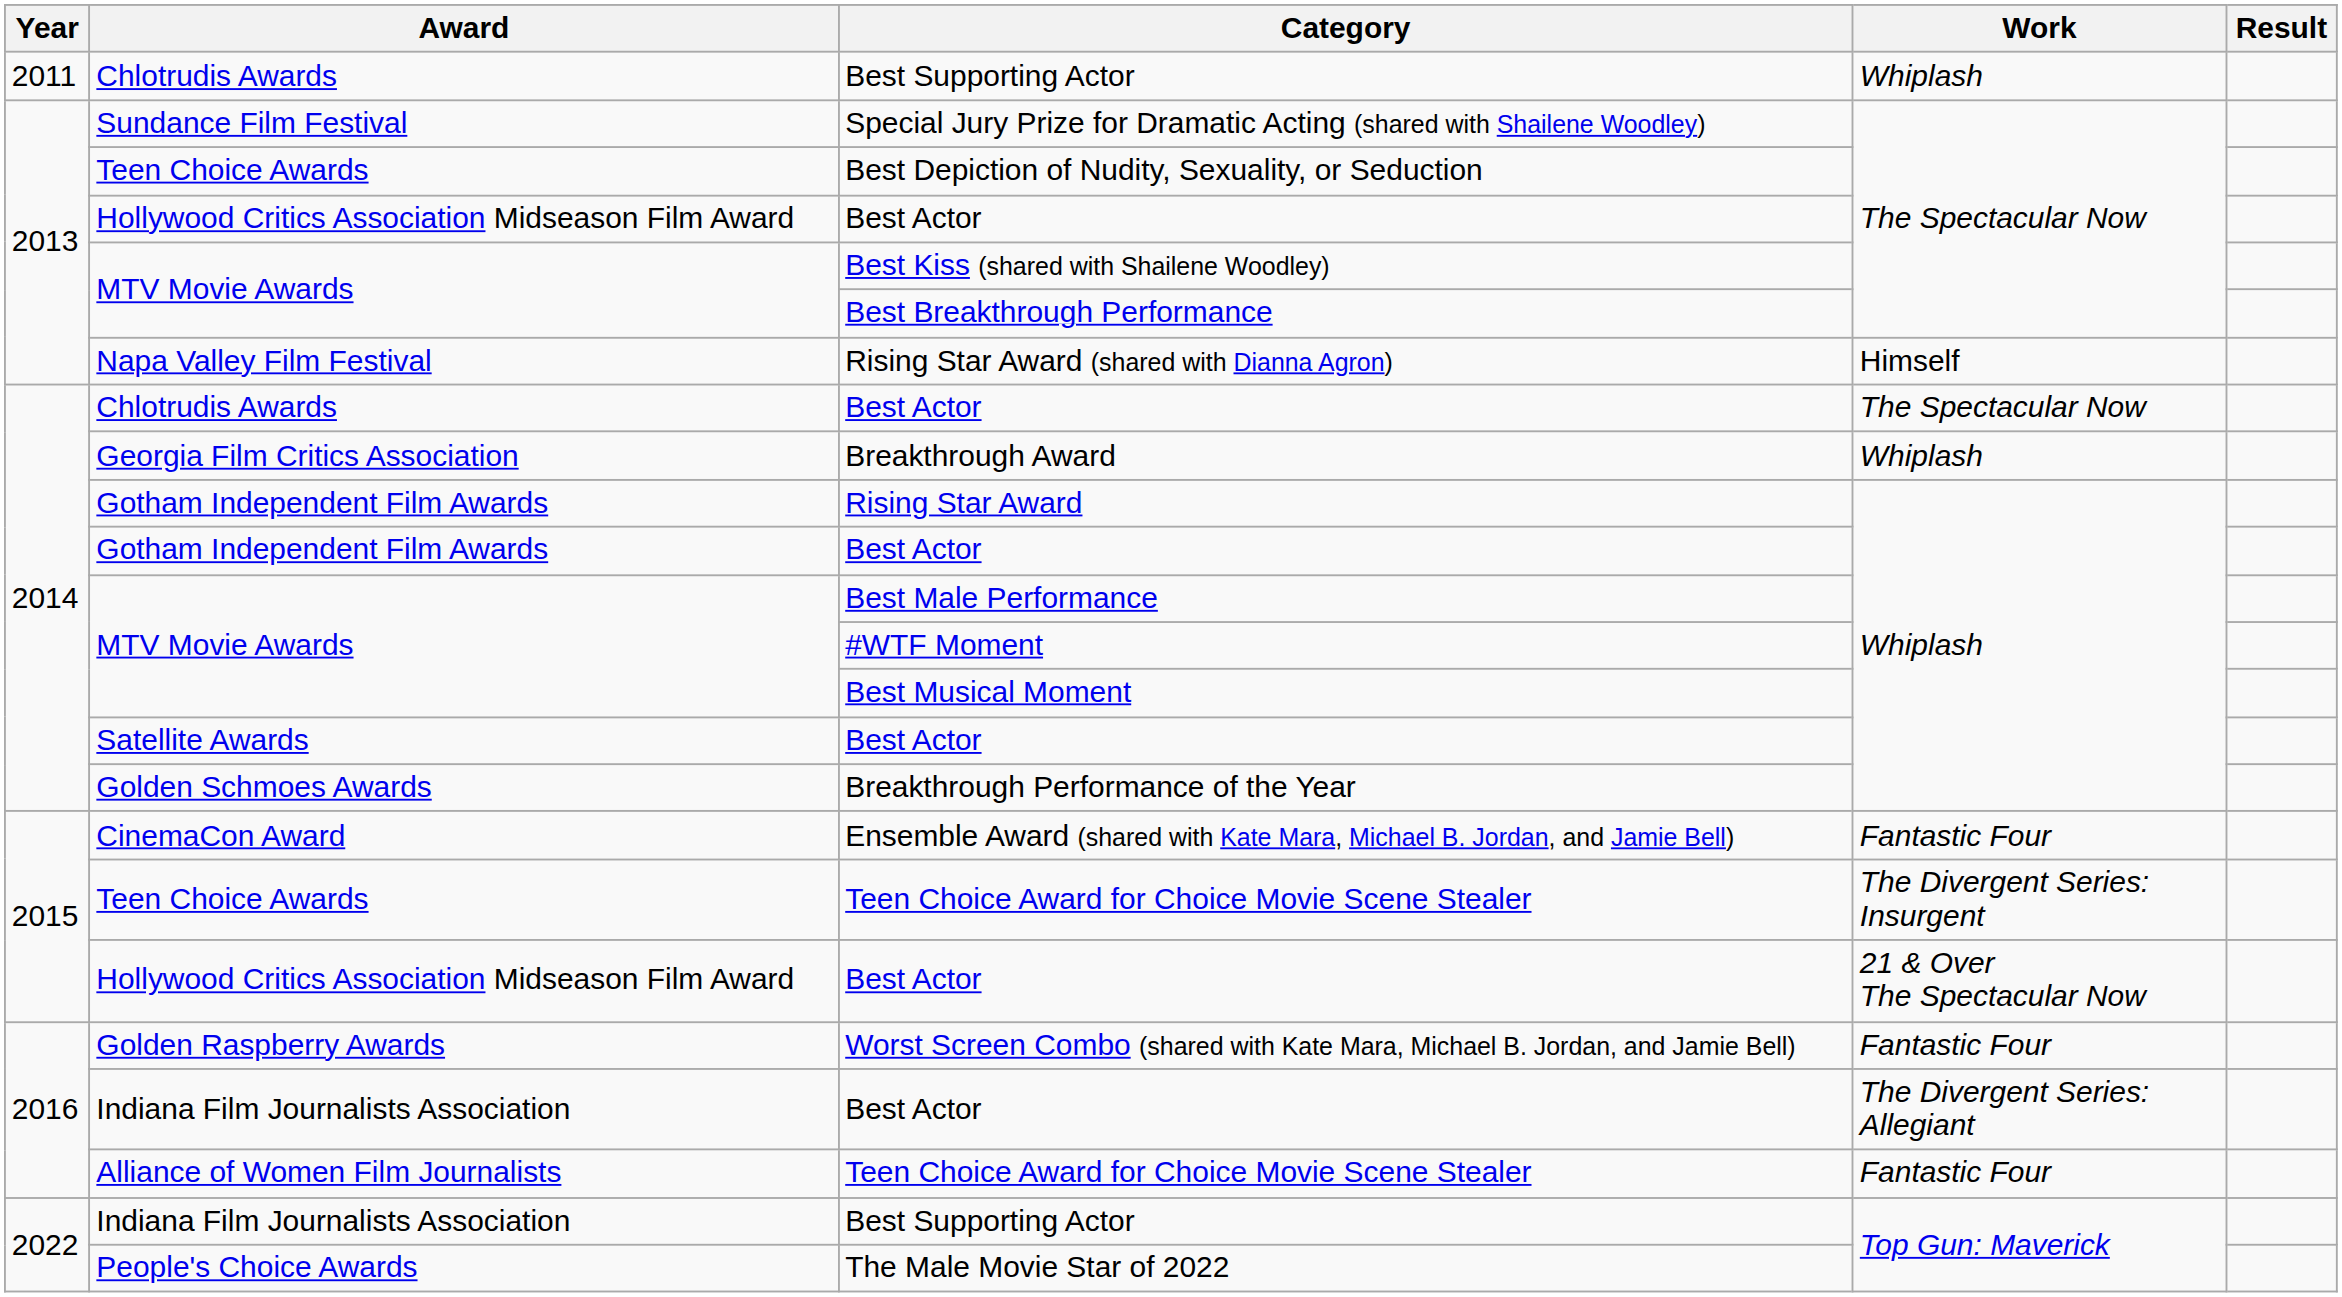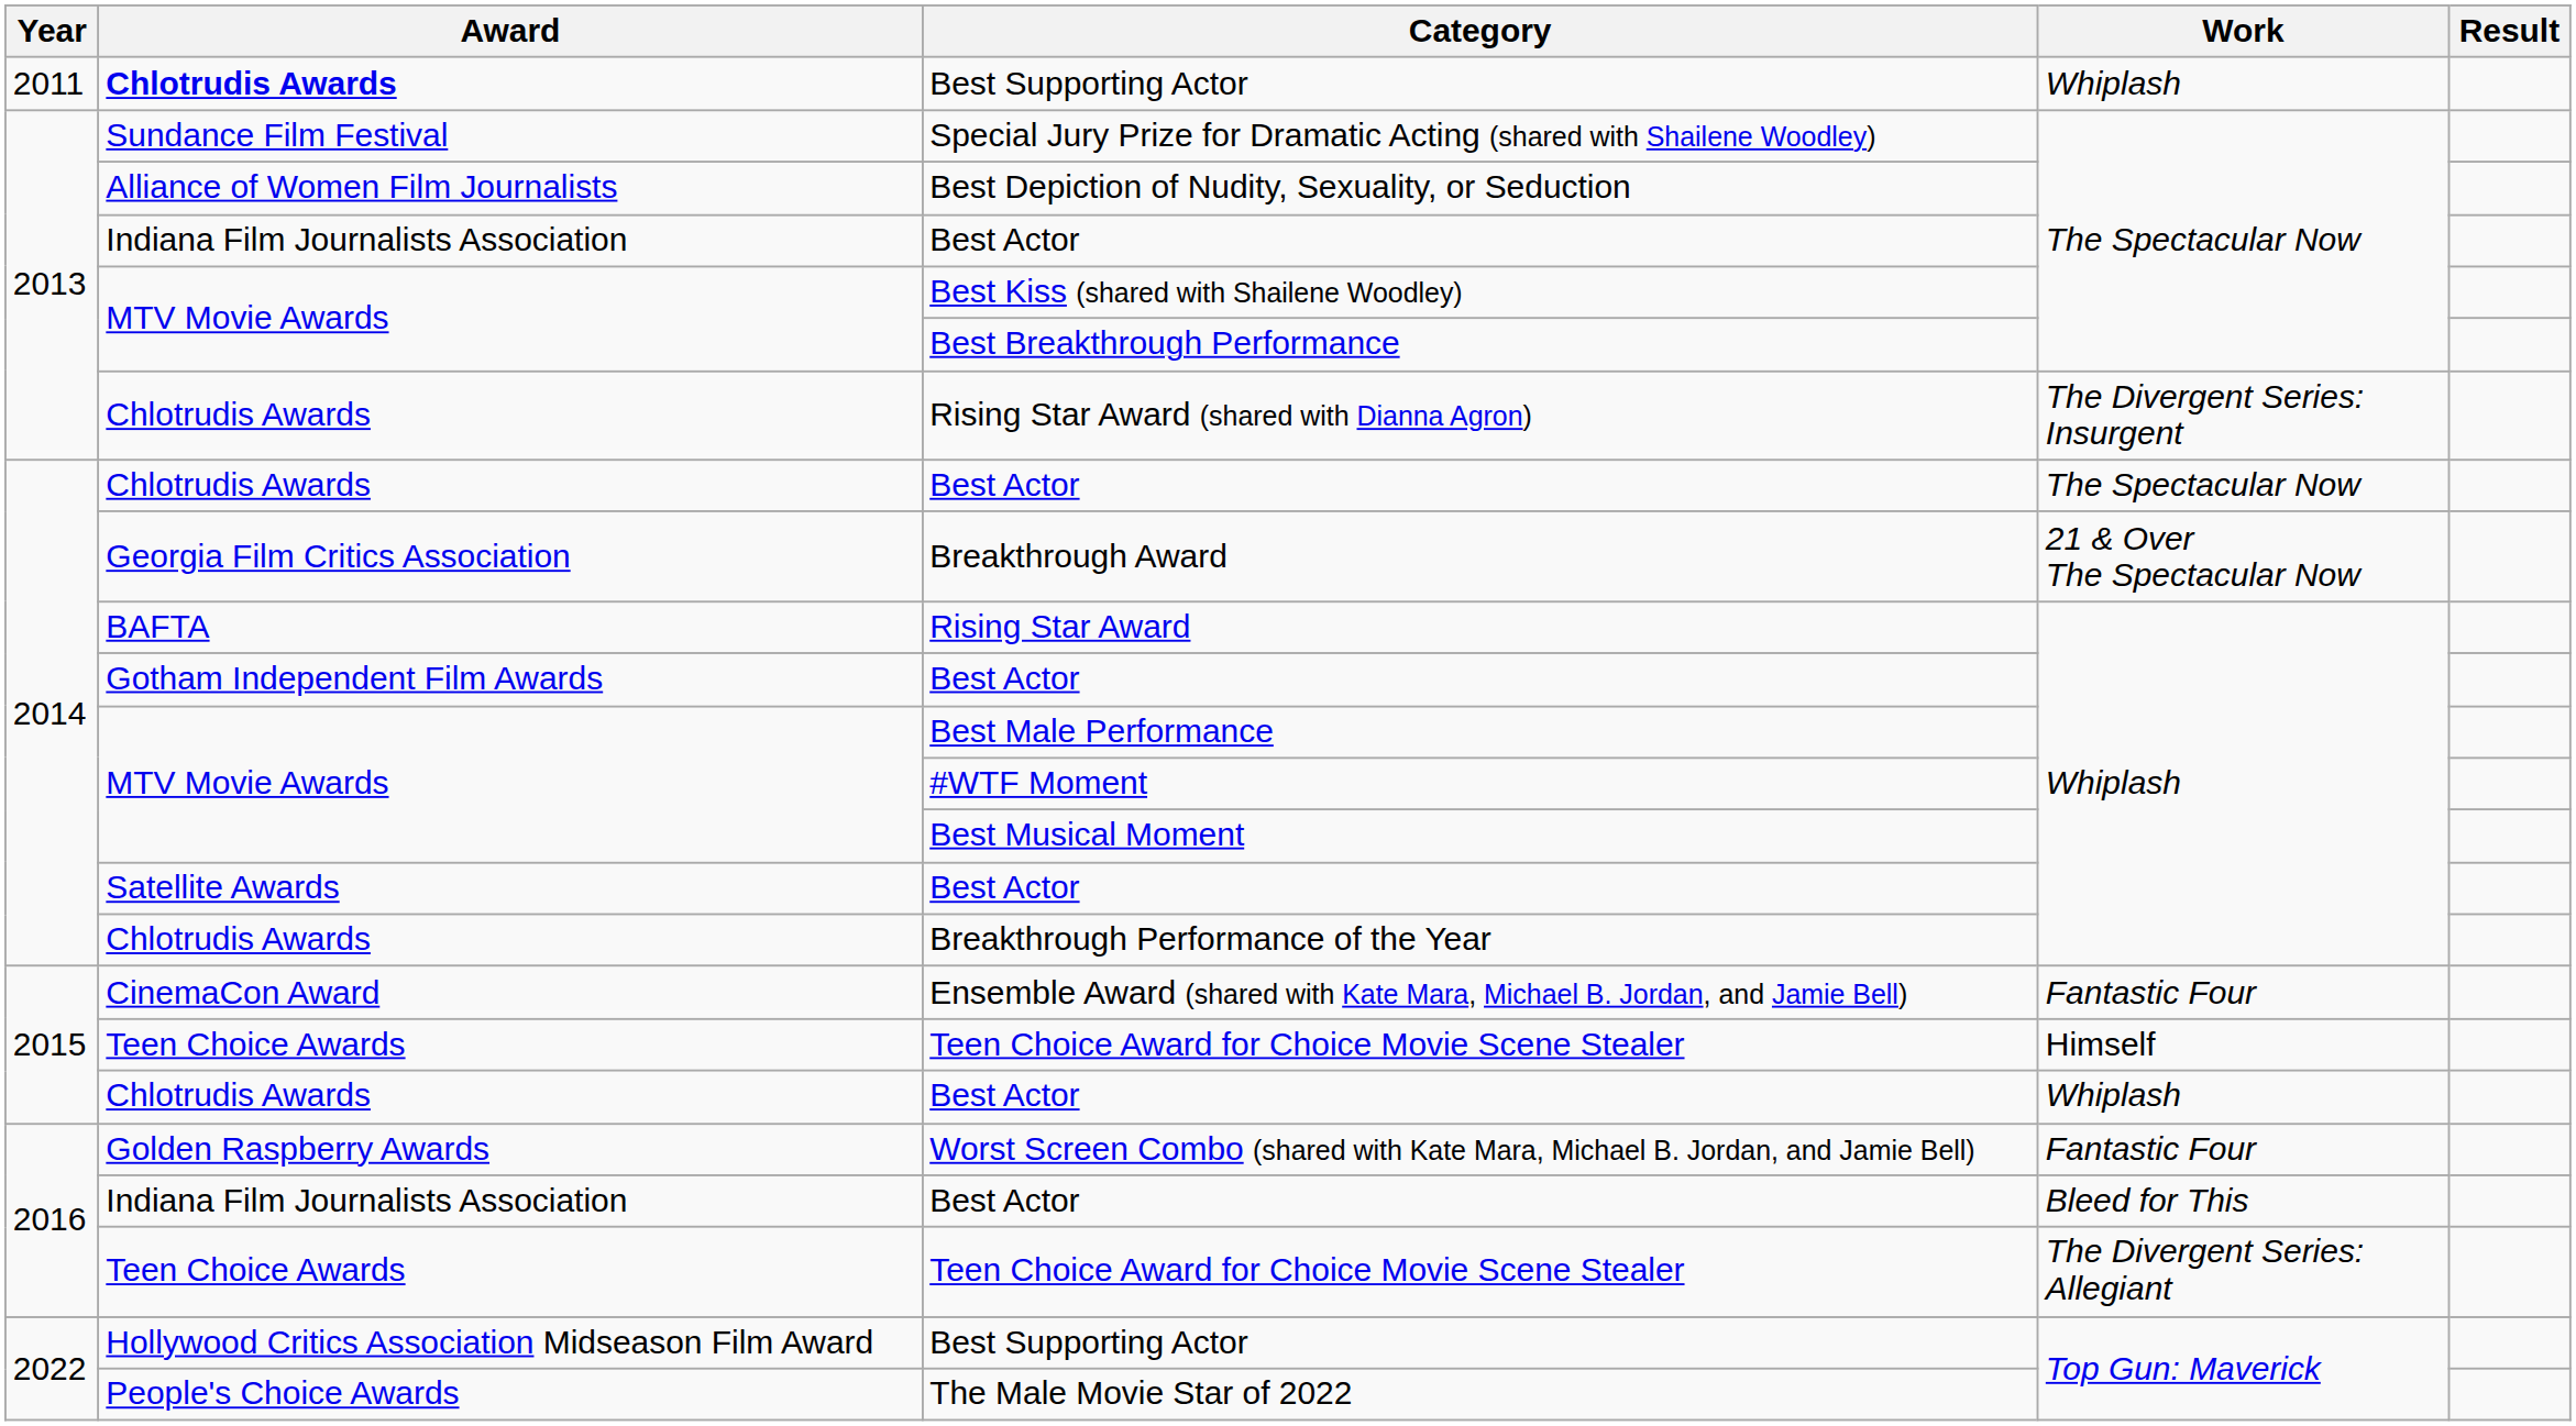 <table class="wikitable">
 <tr>
 <th>Year</th>
 <th>Award</th>
 <th>Category</th>
 <th width="16%">Work</th>
 <th>Result</th>
 </tr>
 <tr>
 <td>2011</td>
-<td><a href='#'>Chlotrudis Awards</a></td>
+<td><strong><a href='#'>Chlotrudis Awards</a></strong></td>
 <td>Best Supporting Actor</td>
 <td><em>Whiplash</em></td>
 <td></td>
 </tr>
 <tr>
 <td rowspan="6">2013</td>
 <td><a href='#'>Sundance Film Festival</a></td>
 <td>Special Jury Prize for Dramatic Acting <small>(shared with <a href='#'>Shailene Woodley</a>)</small></td>
 <td rowspan="5"><em>The Spectacular Now</em></td>
 <td></td>
 </tr>
 <tr>
-<td><a href='#'>Teen Choice Awards</a></td>
+<td><a href='#'>Alliance of Women Film Journalists</a></td>
 <td>Best Depiction of Nudity, Sexuality, or Seduction</td>
 <td></td>
 </tr>
 <tr>
-<td><a href='#'>Hollywood Critics Association</a> Midseason Film Award</td>
+<td>Indiana Film Journalists Association</td>
 <td>Best Actor</td>
 <td></td>
 </tr>
 <tr>
 <td rowspan="2"><a href='#'>MTV Movie Awards</a></td>
 <td><a href='#'>Best Kiss</a> <small>(shared with Shailene Woodley)</small></td>
 <td></td>
 </tr>
 <tr>
 <td><a href='#'>Best Breakthrough Performance</a></td>
 <td></td>
 </tr>
 <tr>
-<td><a href='#'>Napa Valley Film Festival</a></td>
+<td><a href='#'>Chlotrudis Awards</a></td>
 <td>Rising Star Award <small>(shared with <a href='#'>Dianna Agron</a>)</small></td>
-<td>Himself</td>
+<td><em>The Divergent Series: Insurgent</em></td>
 <td></td>
 </tr>
 <tr>
 <td rowspan="9">2014</td>
 <td><a href='#'>Chlotrudis Awards</a></td>
 <td><a href='#'>Best Actor</a></td>
 <td><em>The Spectacular Now</em></td>
 <td></td>
 </tr>
 <tr>
 <td><a href='#'>Georgia Film Critics Association</a></td>
 <td>Breakthrough Award</td>
-<td><em>Whiplash</em></td>
+<td><em>21 & Over</em><br><em>The Spectacular Now</em></td>
 <td></td>
 </tr>
 <tr>
-<td><a href='#'>Gotham Independent Film Awards</a></td>
+<td><a href='#'>BAFTA</a></td>
 <td><a href='#'>Rising Star Award</a></td>
 <td rowspan="7"><em>Whiplash</em></td>
 <td></td>
 </tr>
 <tr>
 <td><a href='#'>Gotham Independent Film Awards</a></td>
 <td><a href='#'>Best Actor</a></td>
 <td></td>
 </tr>
 <tr>
 <td rowspan="3"><a href='#'>MTV Movie Awards</a></td>
 <td><a href='#'>Best Male Performance</a></td>
 <td></td>
 </tr>
 <tr>
 <td><a href='#'>#WTF Moment</a></td>
 <td></td>
 </tr>
 <tr>
 <td><a href='#'>Best Musical Moment</a></td>
 <td></td>
 </tr>
 <tr>
 <td><a href='#'>Satellite Awards</a></td>
 <td><a href='#'>Best Actor</a></td>
 <td></td>
 </tr>
 <tr>
-<td><a href='#'>Golden Schmoes Awards</a></td>
+<td><a href='#'>Chlotrudis Awards</a></td>
 <td>Breakthrough Performance of the Year</td>
 <td></td>
 </tr>
 <tr>
 <td rowspan="3">2015</td>
 <td><a href='#'>CinemaCon Award</a></td>
 <td>Ensemble Award <small>(shared with <a href='#'>Kate Mara</a>, <a href='#'>Michael B. Jordan</a>, and <a href='#'>Jamie Bell</a>)</small></td>
 <td><em>Fantastic Four</em></td>
 <td></td>
 </tr>
 <tr>
 <td><a href='#'>Teen Choice Awards</a></td>
 <td><a href='#'>Teen Choice Award for Choice Movie Scene Stealer</a></td>
-<td><em>The Divergent Series: Insurgent</em></td>
+<td>Himself</td>
 <td></td>
 </tr>
 <tr>
-<td><a href='#'>Hollywood Critics Association</a> Midseason Film Award</td>
+<td><a href='#'>Chlotrudis Awards</a></td>
 <td><a href='#'>Best Actor</a></td>
-<td><em>21 & Over</em><br><em>The Spectacular Now</em></td>
+<td><em>Whiplash</em></td>
 <td></td>
 </tr>
 <tr>
 <td rowspan="3">2016</td>
 <td><a href='#'>Golden Raspberry Awards</a></td>
 <td><a href='#'>Worst Screen Combo</a> <small>(shared with Kate Mara, Michael B. Jordan, and Jamie Bell)</small></td>
 <td><em>Fantastic Four</em></td>
 <td></td>
 </tr>
 <tr>
 <td>Indiana Film Journalists Association</td>
 <td>Best Actor</td>
+<td><em>Bleed for This</em></td>
+<td></td>
+</tr>
+<tr>
+<td><a href='#'>Teen Choice Awards</a></td>
+<td><a href='#'>Teen Choice Award for Choice Movie Scene Stealer</a></td>
 <td><em>The Divergent Series: Allegiant</em></td>
 <td></td>
 </tr>
 <tr>
-<td><a href='#'>Alliance of Women Film Journalists</a></td>
-<td><a href='#'>Teen Choice Award for Choice Movie Scene Stealer</a></td>
-<td><em>Fantastic Four</em></td>
-<td></td>
-</tr>
-<tr>
 <td rowspan="2">2022</td>
-<td>Indiana Film Journalists Association</td>
+<td><a href='#'>Hollywood Critics Association</a> Midseason Film Award</td>
 <td>Best Supporting Actor</td>
 <td rowspan="2"><em><a href='#'>Top Gun: Maverick</a></em></td>
 <td></td>
 </tr>
 <tr>
 <td><a href='#'>People's Choice Awards</a></td>
 <td>The Male Movie Star of 2022</td>
 <td></td>
 </tr>
 </table>
